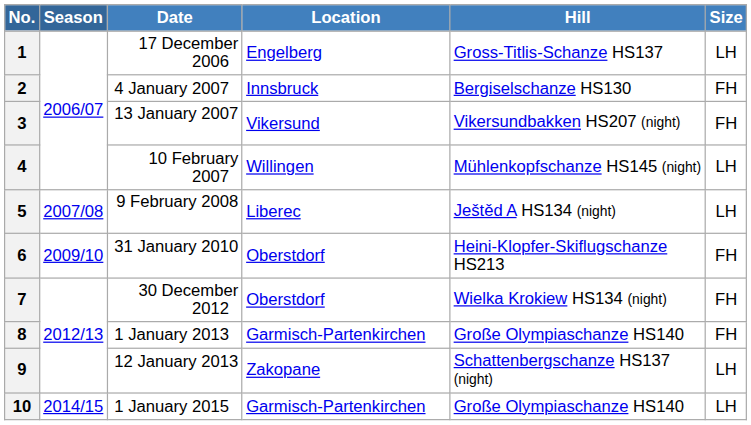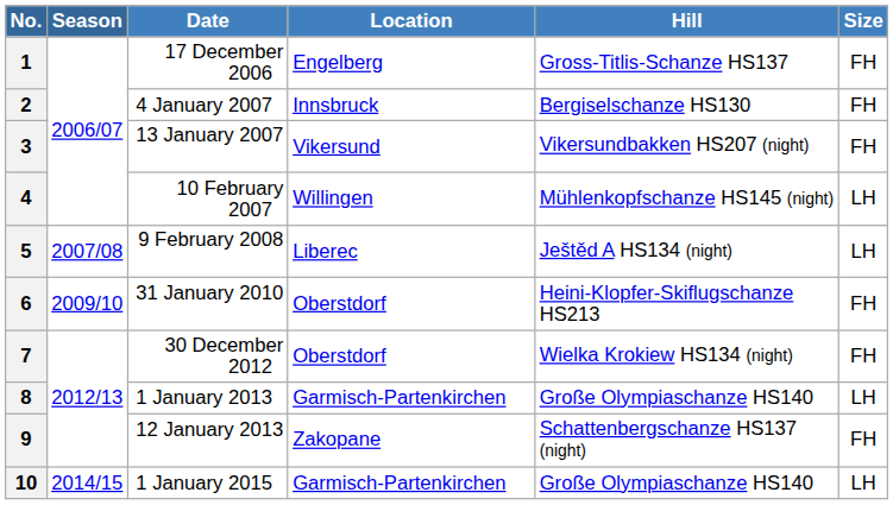 <table class="wikitable sortable" style="font-size:86%; line-height:15px; text-align:left; border:grey solid 1px; border-collapse:collapse; background:#ffffff;">
 <tr style="background:#efefef;">
 <th style="background-color:#369; color:white; width:10px;">No.</th>
 <th style="background-color:#369; color:white;  width:30px;">Season</th>
 <th style="background-color:#4180be; color:white; width:105px;">Date</th>
 <th style="background-color:#4180be; color:white; width:165px;">Location</th>
 <th style="background-color:#4180be; color:white; width:205px;">Hill</th>
 <th style="background-color:#4180be; color:white; width:25px;">Size</th>
 </tr>
 <tr>
 <th scope=row style="text-align:center;">1</th>
 <td align=center rowspan=4><a href='#'>2006/07</a></td>
 <td align=right>17 December 2006  </td>
 <td> <a href='#'>Engelberg</a></td>
 <td><a href='#'>Gross-Titlis-Schanze</a> HS137</td>
-<td align=center>LH</td>
+<td align=center>FH</td>
 </tr>
 <tr>
 <th scope=row style="text-align:center;">2</th>
 <td align=right>4 January 2007  </td>
 <td> <a href='#'>Innsbruck</a></td>
 <td><a href='#'>Bergiselschanze</a> HS130</td>
 <td align=center>FH</td>
 </tr>
 <tr>
 <th scope=row style="text-align:center;">3</th>
 <td align=right>13 January 2007  </td>
 <td> <a href='#'>Vikersund</a></td>
 <td><a href='#'>Vikersundbakken</a> HS207 <small>(night)</small></td>
 <td align=center>FH</td>
 </tr>
 <tr>
 <th scope=row style="text-align:center;">4</th>
 <td align=right>10 February 2007  </td>
 <td> <a href='#'>Willingen</a></td>
 <td><a href='#'>Mühlenkopfschanze</a> HS145 <small>(night)</small></td>
 <td align=center>LH</td>
 </tr>
 <tr>
 <th scope=row style="text-align:center;">5</th>
 <td align=center><a href='#'>2007/08</a></td>
 <td align=right>9 February 2008  </td>
 <td> <a href='#'>Liberec</a></td>
 <td><a href='#'>Ještěd A</a> HS134 <small>(night)</small></td>
 <td align=center>LH</td>
 </tr>
 <tr>
 <th scope=row style="text-align:center;">6</th>
 <td align=center><a href='#'>2009/10</a></td>
 <td align=right>31 January 2010  </td>
 <td> <a href='#'>Oberstdorf</a></td>
 <td><a href='#'>Heini-Klopfer-Skiflugschanze</a> HS213</td>
 <td align=center>FH</td>
 </tr>
 <tr>
 <th scope=row style="text-align:center;">7</th>
 <td align=center rowspan=3><a href='#'>2012/13</a></td>
 <td align=right>30 December 2012  </td>
 <td> <a href='#'>Oberstdorf</a></td>
 <td><a href='#'>Wielka Krokiew</a> HS134 <small>(night)</small></td>
 <td align=center>FH</td>
 </tr>
 <tr>
 <th scope=row style="text-align:center;">8</th>
 <td align=right>1 January 2013  </td>
 <td> <a href='#'>Garmisch-Partenkirchen</a></td>
 <td><a href='#'>Große Olympiaschanze</a> HS140</td>
-<td align=center>FH</td>
+<td align=center>LH</td>
 </tr>
 <tr>
 <th scope=row style="text-align:center;">9</th>
 <td align=right>12 January 2013  </td>
 <td> <a href='#'>Zakopane</a></td>
 <td><a href='#'>Schattenbergschanze</a> HS137 <small>(night)</small></td>
-<td align=center>LH</td>
+<td align=center>FH</td>
 </tr>
 <tr>
 <th scope=row style="text-align:center;">10</th>
 <td align=center><a href='#'>2014/15</a></td>
 <td align=right>1 January 2015  </td>
 <td> <a href='#'>Garmisch-Partenkirchen</a></td>
 <td><a href='#'>Große Olympiaschanze</a> HS140</td>
 <td align=center>LH</td>
 </tr>
 </table>
